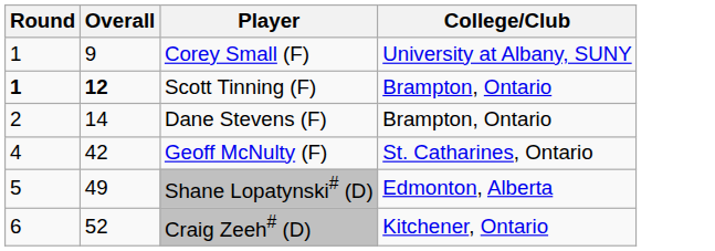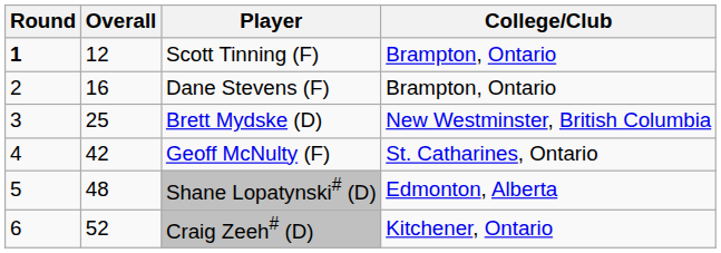 <table class="wikitable">
 <tr>
 <th>Round</th>
 <th>Overall</th>
 <th>Player</th>
 <th>College/Club</th>
 </tr>
 <tr>
-<td>1</td>
-<td>9</td>
-<td><a href='#'>Corey Small</a> (F)</td>
-<td><a href='#'>University at Albany, SUNY</a></td>
-</tr>
-<tr>
 <td><strong>1</strong></td>
-<td><strong>12</strong></td>
+<td>12</td>
 <td>Scott Tinning (F)</td>
 <td><a href='#'>Brampton</a>, <a href='#'>Ontario</a></td>
 </tr>
 <tr>
 <td>2</td>
-<td>14</td>
+<td>16</td>
 <td>Dane Stevens (F)</td>
 <td>Brampton, Ontario</td>
+</tr>
+<tr>
+<td>3</td>
+<td>25</td>
+<td><a href='#'>Brett Mydske</a> (D)</td>
+<td><a href='#'>New Westminster</a>, <a href='#'>British Columbia</a></td>
 </tr>
 <tr>
 <td>4</td>
 <td>42</td>
 <td><a href='#'>Geoff McNulty</a> (F)</td>
 <td><a href='#'>St. Catharines</a>, Ontario</td>
 </tr>
 <tr>
 <td>5</td>
-<td>49</td>
+<td>48</td>
 <td bgcolor="#C0C0C0">Shane Lopatynski<sup>#</sup> (D)</td>
 <td><a href='#'>Edmonton</a>, <a href='#'>Alberta</a></td>
 </tr>
 <tr>
 <td>6</td>
 <td>52</td>
 <td bgcolor="#C0C0C0">Craig Zeeh<sup>#</sup> (D)</td>
 <td><a href='#'>Kitchener</a>, <a href='#'>Ontario</a></td>
 </tr>
 </table>
